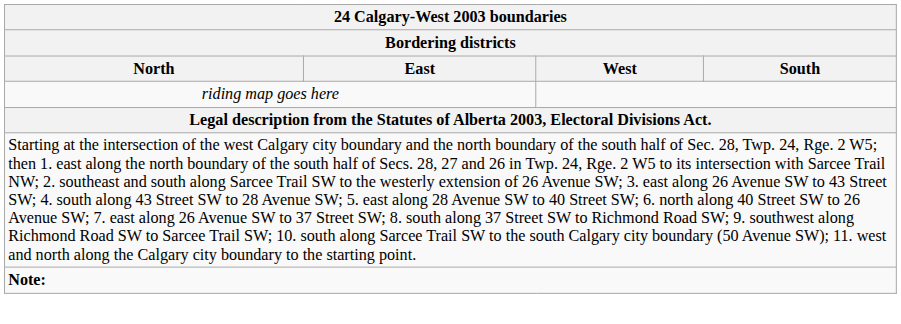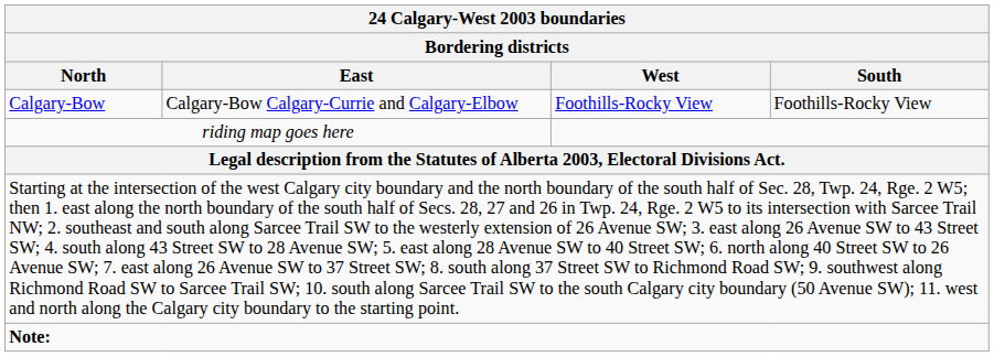 <table class="wikitable collapsible collapsed" style="width:100%;">
 <tr>
 <th colspan=4>24 Calgary-West 2003 boundaries</th>
 </tr>
 <tr>
 <th colspan=4>Bordering districts</th>
 </tr>
 <tr>
 <th>North</th>
 <th>East</th>
 <th>West</th>
 <th>South</th>
+</tr>
+<tr>
+<td><a href='#'>Calgary-Bow</a></td>
+<td>Calgary-Bow <a href='#'>Calgary-Currie</a> and <a href='#'>Calgary-Elbow</a></td>
+<td><a href='#'>Foothills-Rocky View</a></td>
+<td>Foothills-Rocky View</td>
 </tr>
 <tr style="text-align:center;">
 <td colspan="2"><em>riding map goes here</em></td>
 <td colspan="2"></td>
 </tr>
 <tr>
 <th colspan=4>Legal description from the Statutes of Alberta 2003, Electoral Divisions Act.</th>
 </tr>
 <tr>
 <td colspan=4>Starting at the intersection of the west Calgary city boundary and the north boundary of the south half of Sec. 28, Twp. 24, Rge. 2 W5; then 1. east along the north boundary of the south half of Secs. 28, 27 and 26 in Twp. 24, Rge. 2 W5 to its intersection with Sarcee Trail NW; 2. southeast and south along Sarcee Trail SW to the westerly extension of 26 Avenue SW; 3. east along 26 Avenue SW to 43 Street SW; 4. south along 43 Street SW to 28 Avenue SW; 5. east along 28 Avenue SW to 40 Street SW; 6. north along 40 Street SW to 26 Avenue SW; 7. east along 26 Avenue SW to 37 Street SW; 8. south along 37 Street SW to Richmond Road SW; 9. southwest along Richmond Road SW to Sarcee Trail SW; 10. south along Sarcee Trail SW to the south Calgary city boundary (50 Avenue SW); 11. west and north along the Calgary city boundary to the starting point.</td>
 </tr>
 <tr>
 <td colspan=4><strong>Note:</strong></td>
 </tr>
 </table>
